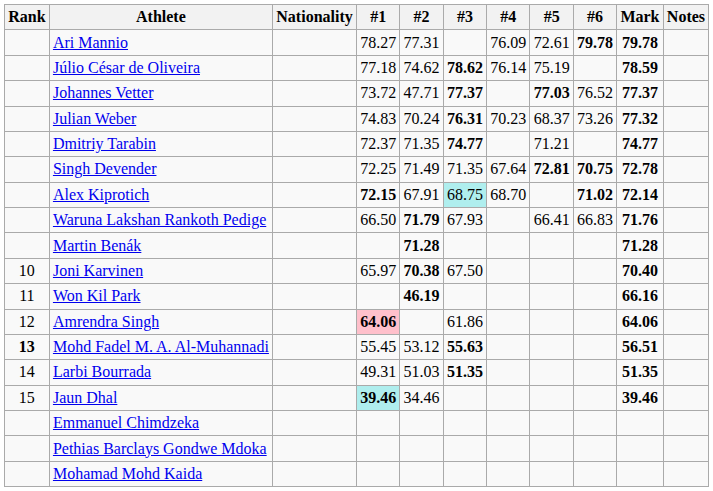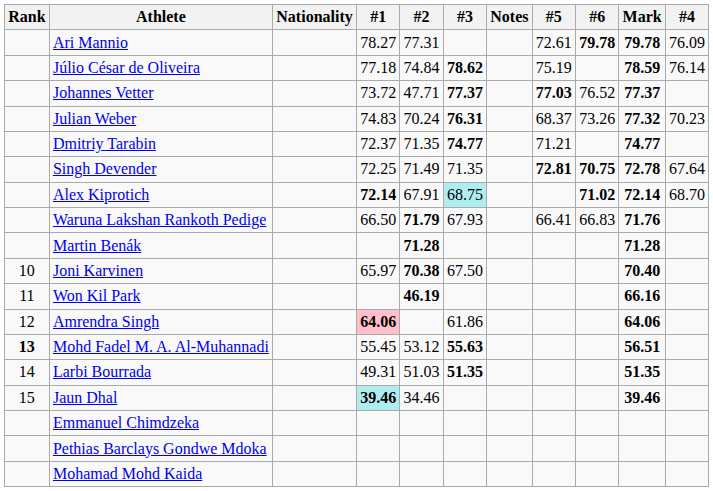 <table class="wikitable sortable" style="text-align:center">
 <tr>
 <th>Rank</th>
 <th>Athlete</th>
 <th>Nationality</th>
 <th>#1</th>
 <th>#2</th>
 <th>#3</th>
-<th>#4</th>
+<th>Notes</th>
 <th>#5</th>
 <th>#6</th>
 <th>Mark</th>
-<th>Notes</th>
+<th>#4</th>
 </tr>
 <tr>
 <td></td>
 <td align="left"><a href='#'>Ari Mannio</a></td>
 <td align=left></td>
 <td>78.27</td>
 <td>77.31</td>
 <td></td>
-<td>76.09</td>
+<td></td>
 <td>72.61</td>
 <td><strong>79.78</strong></td>
 <td><strong>79.78</strong></td>
-<td></td>
+<td>76.09</td>
 </tr>
 <tr>
 <td></td>
 <td align="left"><a href='#'>Júlio César de Oliveira</a></td>
 <td align=left></td>
 <td>77.18</td>
-<td>74.62</td>
+<td>74.84</td>
 <td><strong>78.62</strong></td>
-<td>76.14</td>
+<td></td>
 <td>75.19</td>
 <td></td>
 <td><strong>78.59</strong></td>
-<td></td>
+<td>76.14</td>
 </tr>
 <tr>
 <td></td>
 <td align="left"><a href='#'>Johannes Vetter</a></td>
 <td align=left></td>
 <td>73.72</td>
 <td>47.71</td>
 <td><strong>77.37</strong></td>
 <td></td>
 <td><strong>77.03</strong></td>
 <td>76.52</td>
 <td><strong>77.37</strong></td>
 <td></td>
 </tr>
 <tr>
 <td></td>
 <td align="left"><a href='#'>Julian Weber</a></td>
 <td align=left></td>
 <td>74.83</td>
 <td>70.24</td>
 <td><strong>76.31</strong></td>
-<td>70.23</td>
+<td></td>
 <td>68.37</td>
 <td>73.26</td>
 <td><strong>77.32</strong></td>
-<td></td>
+<td>70.23</td>
 </tr>
 <tr>
 <td></td>
 <td align="left"><a href='#'>Dmitriy Tarabin</a></td>
 <td align=left></td>
 <td>72.37</td>
 <td>71.35</td>
 <td><strong>74.77</strong></td>
 <td></td>
 <td>71.21</td>
 <td></td>
 <td><strong>74.77</strong></td>
 <td></td>
 </tr>
 <tr>
 <td></td>
 <td align="left"><a href='#'>Singh Devender</a></td>
 <td align=left></td>
 <td>72.25</td>
 <td>71.49</td>
 <td>71.35</td>
-<td>67.64</td>
+<td></td>
 <td><strong>72.81</strong></td>
 <td><strong>70.75</strong></td>
 <td><strong>72.78</strong></td>
-<td></td>
+<td>67.64</td>
 </tr>
 <tr>
 <td></td>
 <td align="left"><a href='#'>Alex Kiprotich</a></td>
 <td align=left></td>
-<td><strong>72.15</strong></td>
+<td><strong>72.14</strong></td>
 <td>67.91</td>
 <td style="background: paleturquoise;">68.75</td>
-<td>68.70</td>
+<td></td>
 <td></td>
 <td><strong>71.02</strong></td>
 <td><strong>72.14</strong></td>
-<td></td>
+<td>68.70</td>
 </tr>
 <tr>
 <td></td>
 <td align="left"><a href='#'>Waruna Lakshan Rankoth Pedige</a></td>
 <td align=left></td>
 <td>66.50</td>
 <td><strong>71.79</strong></td>
 <td>67.93</td>
 <td></td>
 <td>66.41</td>
 <td>66.83</td>
 <td><strong>71.76</strong></td>
 <td></td>
 </tr>
 <tr>
 <td></td>
 <td align="left"><a href='#'>Martin Benák</a></td>
 <td align=left></td>
 <td></td>
 <td><strong>71.28</strong></td>
 <td></td>
 <td></td>
 <td></td>
 <td></td>
 <td><strong>71.28</strong></td>
 <td></td>
 </tr>
 <tr>
 <td>10</td>
 <td align="left"><a href='#'>Joni Karvinen</a></td>
 <td align=left></td>
 <td>65.97</td>
 <td><strong>70.38</strong></td>
 <td>67.50</td>
 <td></td>
 <td></td>
 <td></td>
 <td><strong>70.40</strong></td>
 <td></td>
 </tr>
 <tr>
 <td>11</td>
 <td align="left"><a href='#'>Won Kil Park</a></td>
 <td align=left></td>
 <td></td>
 <td><strong>46.19</strong></td>
 <td></td>
 <td></td>
 <td></td>
 <td></td>
 <td><strong>66.16</strong></td>
 <td></td>
 </tr>
 <tr>
 <td>12</td>
 <td align="left"><a href='#'>Amrendra Singh</a></td>
 <td align=left></td>
 <td style="background: pink;"><strong>64.06</strong></td>
 <td></td>
 <td>61.86</td>
 <td></td>
 <td></td>
 <td></td>
 <td><strong>64.06</strong></td>
 <td></td>
 </tr>
 <tr>
 <td><strong>13</strong></td>
 <td align="left"><a href='#'>Mohd Fadel M. A. Al-Muhannadi</a></td>
 <td align=left></td>
 <td>55.45</td>
 <td>53.12</td>
 <td><strong>55.63</strong></td>
 <td></td>
 <td></td>
 <td></td>
 <td><strong>56.51</strong></td>
 <td></td>
 </tr>
 <tr>
 <td>14</td>
 <td align="left"><a href='#'>Larbi Bourrada</a></td>
 <td align=left></td>
 <td>49.31</td>
 <td>51.03</td>
 <td><strong>51.35</strong></td>
 <td></td>
 <td></td>
 <td></td>
 <td><strong>51.35</strong></td>
 <td></td>
 </tr>
 <tr>
 <td>15</td>
 <td align="left"><a href='#'>Jaun Dhal</a></td>
 <td align=left></td>
 <td style="background: paleturquoise;"><strong>39.46</strong></td>
 <td>34.46</td>
 <td></td>
 <td></td>
 <td></td>
 <td></td>
 <td><strong>39.46</strong></td>
 <td></td>
 </tr>
 <tr>
 <td></td>
 <td align="left"><a href='#'>Emmanuel Chimdzeka</a></td>
 <td align=left></td>
 <td></td>
 <td></td>
 <td></td>
 <td></td>
 <td></td>
 <td></td>
 <td></td>
 <td></td>
 </tr>
 <tr>
 <td></td>
 <td align="left"><a href='#'>Pethias Barclays Gondwe Mdoka</a></td>
 <td align=left></td>
 <td></td>
 <td></td>
 <td></td>
 <td></td>
 <td></td>
 <td></td>
 <td></td>
 <td></td>
 </tr>
 <tr>
 <td></td>
 <td align="left"><a href='#'>Mohamad Mohd Kaida</a></td>
 <td align=left></td>
 <td></td>
 <td></td>
 <td></td>
 <td></td>
 <td></td>
 <td></td>
 <td></td>
 <td></td>
 </tr>
 </table>
